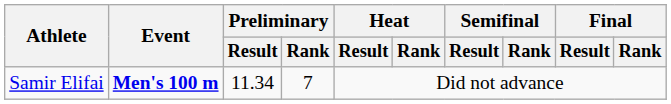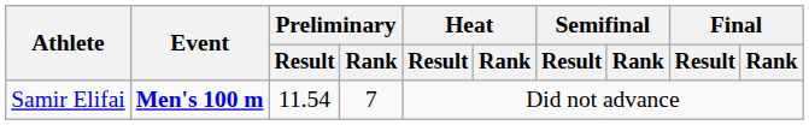 <table class="wikitable" style="font-size:90%">
 <tr>
 <th rowspan="2">Athlete</th>
 <th rowspan="2">Event</th>
 <th colspan="2">Preliminary</th>
 <th colspan="2">Heat</th>
 <th colspan="2">Semifinal</th>
 <th colspan="2">Final</th>
 </tr>
 <tr style="font-size:95%">
 <th>Result</th>
 <th>Rank</th>
 <th>Result</th>
 <th>Rank</th>
 <th>Result</th>
 <th>Rank</th>
 <th>Result</th>
 <th>Rank</th>
 </tr>
 <tr align=center>
 <td align=left><a href='#'>Samir Elifai</a></td>
 <td align=left><strong><a href='#'>Men's 100 m</a></strong></td>
-<td>11.34 </td>
+<td>11.54 </td>
 <td>7</td>
 <td Colspan=6>Did not advance</td>
 </tr>
 </table>
